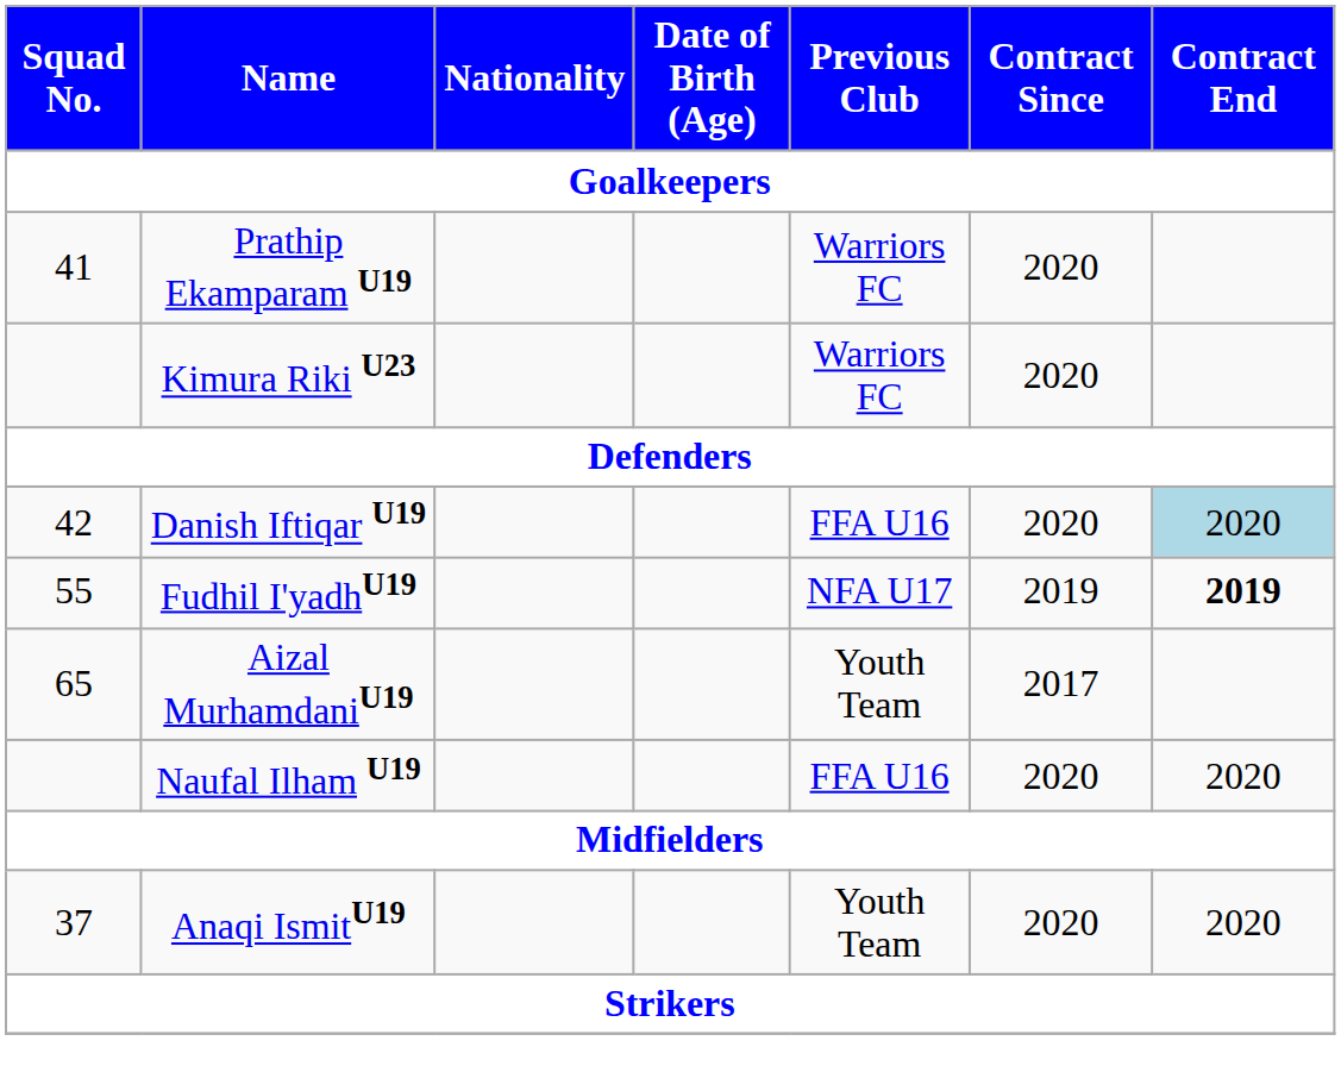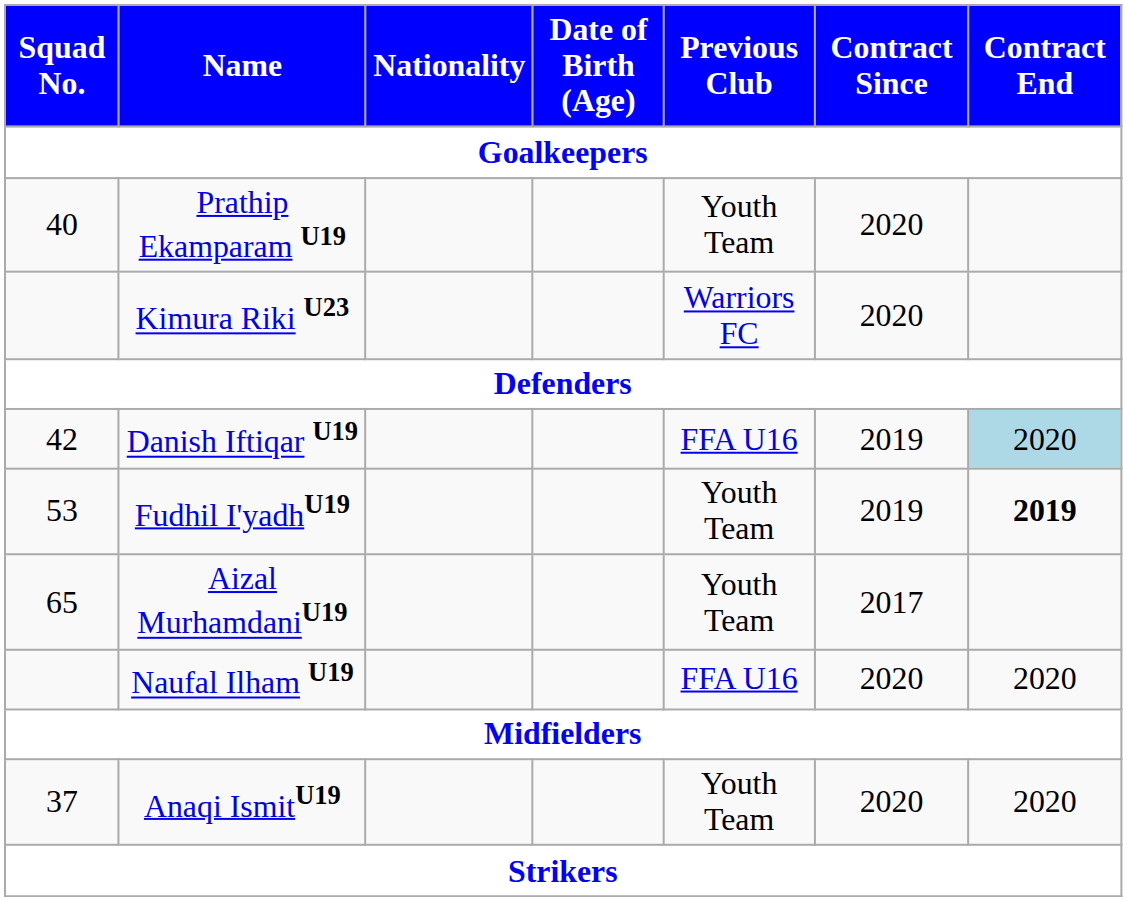 <table class="wikitable" style="text-align:center; font-size:100%; width:90%;">
 <tr>
 <th style="background:Blue; color:white; text-align:center;">Squad No.</th>
 <th style="background:Blue; color:white; text-align:center;">Name</th>
 <th style="background:Blue; color:white; text-align:center;">Nationality</th>
 <th style="background:Blue; color:white; text-align:center;">Date of Birth (Age)</th>
 <th style="background:Blue; color:white; text-align:center;">Previous Club</th>
 <th style="background:Blue; color:white; text-align:center;">Contract Since</th>
 <th style="background:Blue; color:white; text-align:center;">Contract End</th>
 </tr>
 <tr>
 <th colspan="8" style="background:white; color:blue; text-align:center">Goalkeepers</th>
 </tr>
 <tr>
-<td>41</td>
+<td>40</td>
 <td><a href='#'>Prathip Ekamparam</a> <sup><strong>U19</strong></sup></td>
 <td></td>
 <td></td>
-<td> <a href='#'>Warriors FC</a></td>
+<td>Youth Team</td>
 <td>2020</td>
 <td></td>
 </tr>
 <tr>
 <td></td>
 <td><a href='#'>Kimura Riki</a> <sup><strong>U23</strong></sup></td>
 <td></td>
 <td></td>
 <td> <a href='#'>Warriors FC</a></td>
 <td>2020</td>
 <td></td>
 </tr>
 <tr>
 <th colspan="8" style="background:white; color:blue; text-align:center">Defenders</th>
 </tr>
 <tr>
 <td>42</td>
 <td><a href='#'>Danish Iftiqar</a> <sup><strong>U19</strong></sup></td>
 <td></td>
 <td></td>
 <td> <a href='#'>FFA U16</a></td>
-<td>2020</td>
+<td>2019</td>
 <td style="background: lightblue;">2020</td>
 </tr>
 <tr>
-<td>55</td>
+<td>53</td>
 <td><a href='#'>Fudhil I'yadh</a><sup><strong>U19</strong></sup></td>
 <td></td>
 <td></td>
-<td> <a href='#'>NFA U17</a></td>
+<td>Youth Team</td>
 <td>2019</td>
 <td><strong>2019</strong></td>
 </tr>
 <tr>
 <td>65</td>
 <td><a href='#'>Aizal Murhamdani</a><sup><strong>U19</strong></sup></td>
 <td></td>
 <td></td>
 <td>Youth Team</td>
 <td>2017</td>
 <td></td>
 </tr>
 <tr>
 <td></td>
 <td><a href='#'>Naufal Ilham</a> <sup><strong>U19</strong></sup></td>
 <td></td>
 <td></td>
 <td> <a href='#'>FFA U16</a></td>
 <td>2020</td>
 <td>2020</td>
 </tr>
 <tr>
 <th colspan="8" style="background:white; color:blue; text-align:center">Midfielders</th>
 </tr>
 <tr>
 <td>37</td>
 <td><a href='#'>Anaqi Ismit</a><sup><strong>U19</strong></sup></td>
 <td></td>
 <td></td>
 <td>Youth Team</td>
 <td>2020</td>
 <td>2020</td>
 </tr>
 <tr>
 <th colspan="8" style="background:white; color:blue; text-align:center">Strikers</th>
 </tr>
 <tr>
 </tr>
 </table>
